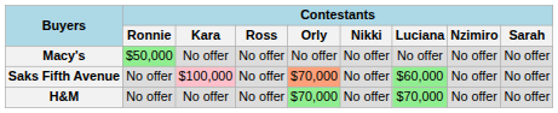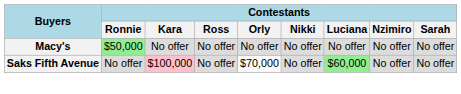 <table class="wikitable" style="text-align:center">
 <tr style="background:lightblue;">
 <td rowspan="2"><strong>Buyers</strong></td>
 <td colspan="8"><strong>Contestants</strong></td>
 </tr>
 <tr>
 <th>Ronnie</th>
 <th>Kara</th>
 <th>Ross</th>
 <th>Orly</th>
 <th>Nikki</th>
 <th>Luciana</th>
 <th>Nzimiro</th>
 <th>Sarah</th>
 </tr>
 <tr>
 <th>Macy's</th>
 <td style="background:lightgreen;">$50,000</td>
 <td bgcolor=#DCDCDC>No offer</td>
 <td bgcolor=#DCDCDC>No offer</td>
 <td bgcolor=#DCDCDC>No offer</td>
 <td bgcolor=#DCDCDC>No offer</td>
 <td bgcolor=#DCDCDC>No offer</td>
 <td bgcolor=#DCDCDC>No offer</td>
 <td bgcolor=#DCDCDC>No offer</td>
 </tr>
 <tr>
 <th>Saks Fifth Avenue</th>
 <td bgcolor=#DCDCDC>No offer</td>
 <td style="background:pink;">$100,000</td>
 <td bgcolor=#DCDCDC>No offer</td>
-<td style="background: lightsalmon;">$70,000</td>
+<td>$70,000</td>
 <td bgcolor=#DCDCDC>No offer</td>
 <td style="background: lightgreen;">$60,000</td>
 <td bgcolor=#DCDCDC>No offer</td>
 <td bgcolor=#DCDCDC>No offer</td>
 </tr>
-<tr>
-<th>H&M</th>
-<td bgcolor=#DCDCDC>No offer</td>
-<td bgcolor=#DCDCDC>No offer</td>
-<td bgcolor=#DCDCDC>No offer</td>
-<td style="background:lightgreen;">$70,000</td>
-<td bgcolor=#DCDCDC>No offer</td>
-<td style="background:lightgreen;">$70,000</td>
-<td bgcolor=#DCDCDC>No offer</td>
-<td bgcolor=#DCDCDC>No offer</td>
-</tr>
 </table>
